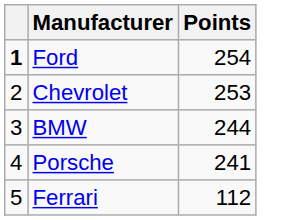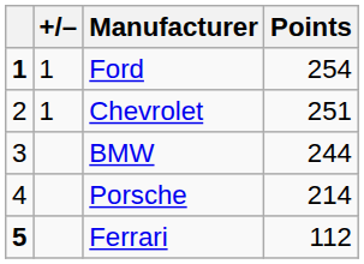 <table class="wikitable" style="font-size: 95%;">
 <tr>
 <th scope="col"></th>
+<th scope="col">+/–</th>
 <th scope="col">Manufacturer</th>
 <th scope="col">Points</th>
 </tr>
 <tr>
 <td align=center><strong>1</strong></td>
+<td align="left"> 1</td>
 <td> <a href='#'>Ford</a></td>
 <td align=right>254</td>
 </tr>
 <tr>
 <td align=center>2</td>
+<td align="left"> 1</td>
 <td> <a href='#'>Chevrolet</a></td>
-<td align=right>253</td>
+<td align=right>251</td>
 </tr>
 <tr>
 <td align=center>3</td>
+<td align="left"></td>
 <td> <a href='#'>BMW</a></td>
 <td align=right>244</td>
 </tr>
 <tr>
 <td align=center>4</td>
+<td align="left"></td>
 <td> <a href='#'>Porsche</a></td>
-<td align=right>241</td>
+<td align=right>214</td>
 </tr>
 <tr>
-<td align=center>5</td>
+<td align=center><strong>5</strong></td>
+<td align="left"></td>
 <td> <a href='#'>Ferrari</a></td>
 <td align=right>112</td>
 </tr>
 </table>
